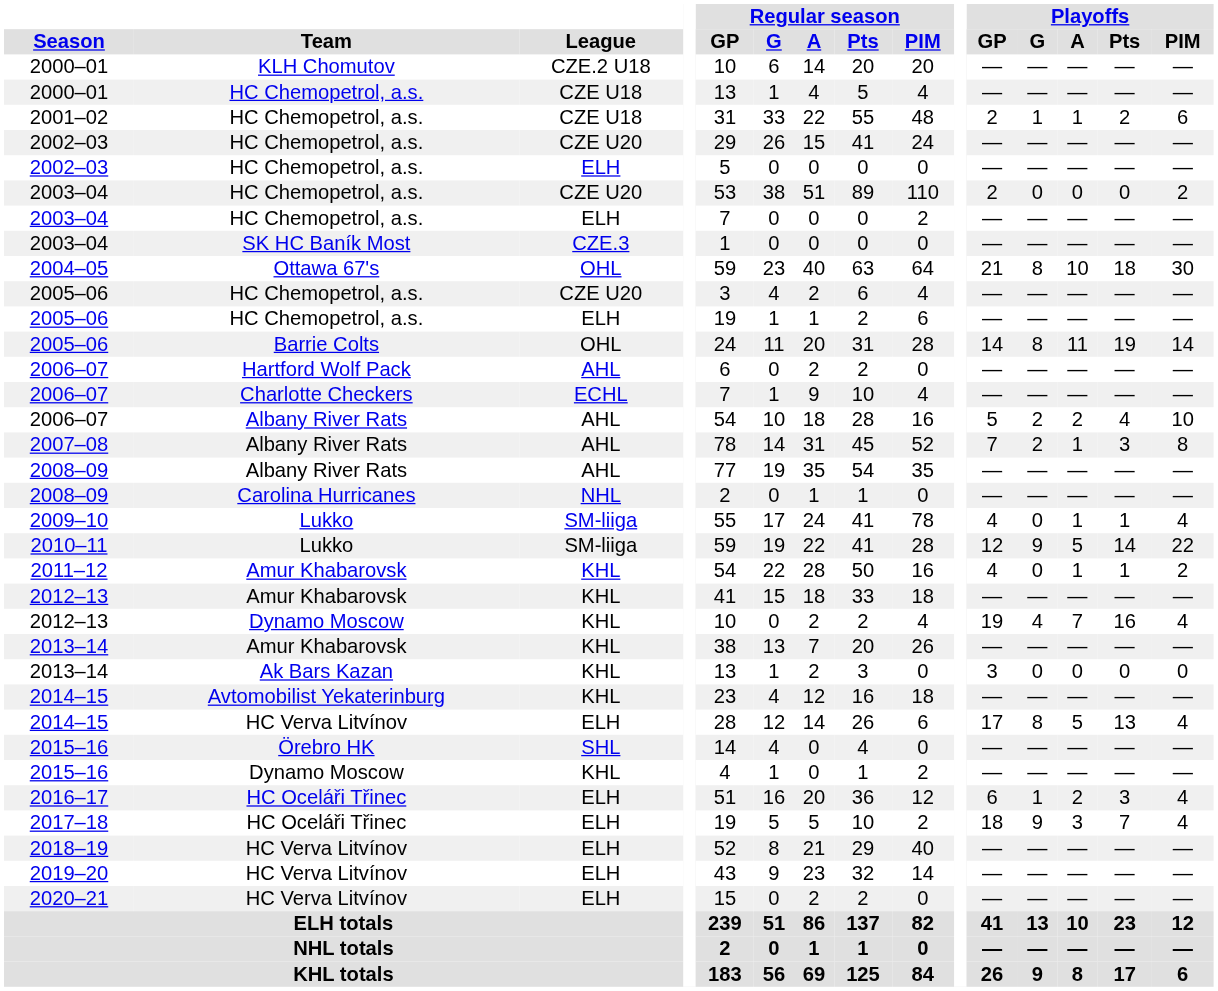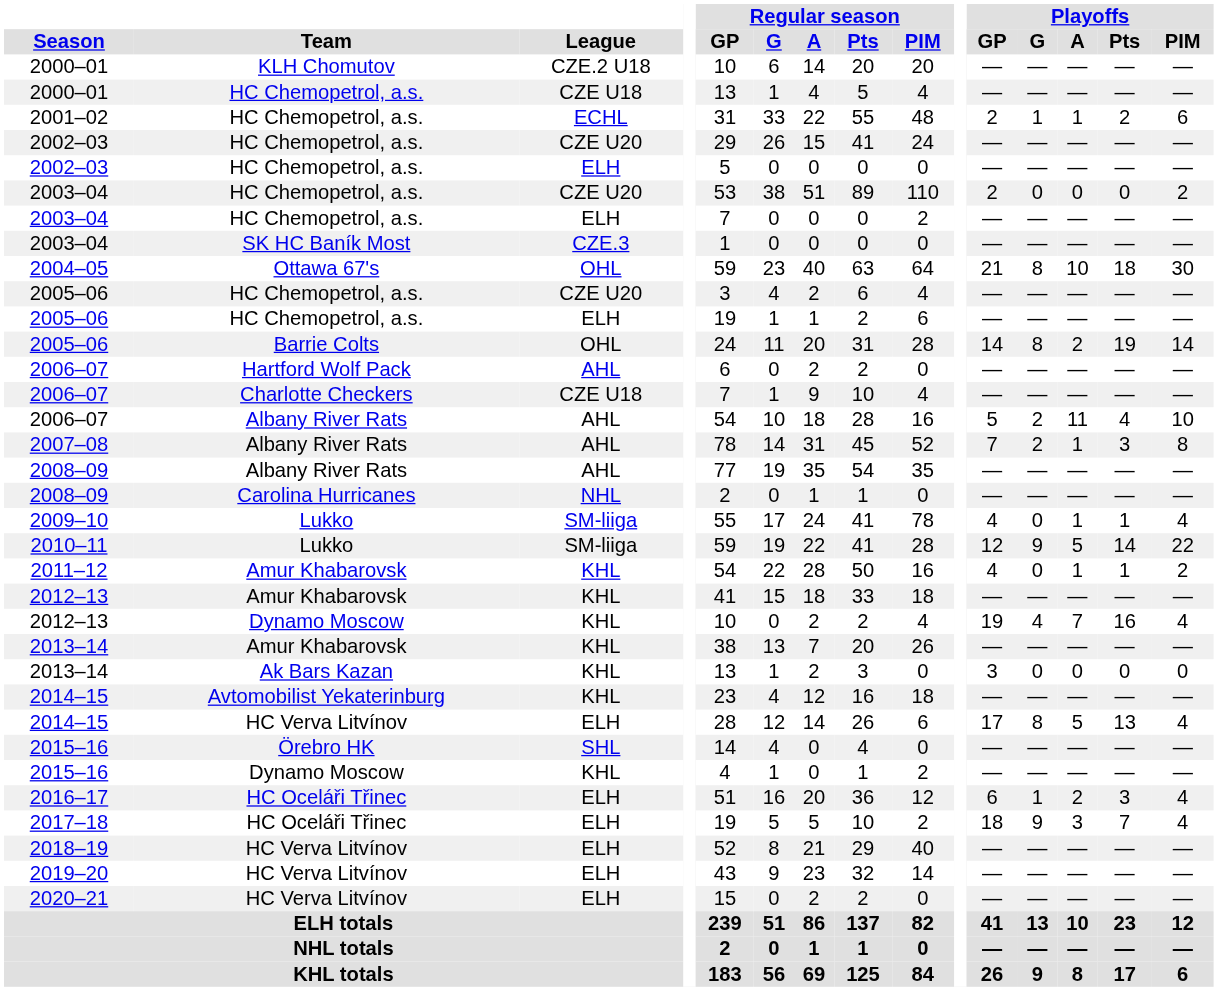 <table border="0" cellpadding="1" cellspacing="0" style="text-align:center; width:60em;">
 <tr style="background:#e0e0e0;">
 <th colspan="3"  bgcolor="#ffffff"> </th>
 <th rowspan="99" bgcolor="#ffffff"> </th>
 <th colspan="5"><a href='#'>Regular season</a></th>
 <th rowspan="99" bgcolor="#ffffff"> </th>
 <th colspan="5"><a href='#'>Playoffs</a></th>
 </tr>
 <tr style="background:#e0e0e0;">
 <th><a href='#'>Season</a></th>
 <th>Team</th>
 <th>League</th>
 <th>GP</th>
 <th><a href='#'>G</a></th>
 <th><a href='#'>A</a></th>
 <th><a href='#'>Pts</a></th>
 <th><a href='#'>PIM</a></th>
 <th>GP</th>
 <th>G</th>
 <th>A</th>
 <th>Pts</th>
 <th>PIM</th>
 </tr>
 <tr>
 <td>2000–01</td>
 <td><a href='#'>KLH Chomutov</a></td>
 <td>CZE.2 U18</td>
 <td>10</td>
 <td>6</td>
 <td>14</td>
 <td>20</td>
 <td>20</td>
 <td>—</td>
 <td>—</td>
 <td>—</td>
 <td>—</td>
 <td>—</td>
 </tr>
 <tr bgcolor="#f0f0f0">
 <td>2000–01</td>
 <td><a href='#'>HC Chemopetrol, a.s.</a></td>
 <td>CZE U18</td>
 <td>13</td>
 <td>1</td>
 <td>4</td>
 <td>5</td>
 <td>4</td>
 <td>—</td>
 <td>—</td>
 <td>—</td>
 <td>—</td>
 <td>—</td>
 </tr>
 <tr>
 <td>2001–02</td>
 <td>HC Chemopetrol, a.s.</td>
-<td>CZE U18</td>
+<td><a href='#'>ECHL</a></td>
 <td>31</td>
 <td>33</td>
 <td>22</td>
 <td>55</td>
 <td>48</td>
 <td>2</td>
 <td>1</td>
 <td>1</td>
 <td>2</td>
 <td>6</td>
 </tr>
 <tr bgcolor="#f0f0f0">
 <td>2002–03</td>
 <td>HC Chemopetrol, a.s.</td>
 <td>CZE U20</td>
 <td>29</td>
 <td>26</td>
 <td>15</td>
 <td>41</td>
 <td>24</td>
 <td>—</td>
 <td>—</td>
 <td>—</td>
 <td>—</td>
 <td>—</td>
 </tr>
 <tr>
 <td><a href='#'>2002–03</a></td>
 <td>HC Chemopetrol, a.s.</td>
 <td><a href='#'>ELH</a></td>
 <td>5</td>
 <td>0</td>
 <td>0</td>
 <td>0</td>
 <td>0</td>
 <td>—</td>
 <td>—</td>
 <td>—</td>
 <td>—</td>
 <td>—</td>
 </tr>
 <tr bgcolor="#f0f0f0">
 <td>2003–04</td>
 <td>HC Chemopetrol, a.s.</td>
 <td>CZE U20</td>
 <td>53</td>
 <td>38</td>
 <td>51</td>
 <td>89</td>
 <td>110</td>
 <td>2</td>
 <td>0</td>
 <td>0</td>
 <td>0</td>
 <td>2</td>
 </tr>
 <tr>
 <td><a href='#'>2003–04</a></td>
 <td>HC Chemopetrol, a.s.</td>
 <td>ELH</td>
 <td>7</td>
 <td>0</td>
 <td>0</td>
 <td>0</td>
 <td>2</td>
 <td>—</td>
 <td>—</td>
 <td>—</td>
 <td>—</td>
 <td>—</td>
 </tr>
 <tr bgcolor="#f0f0f0">
 <td>2003–04</td>
 <td><a href='#'>SK HC Baník Most</a></td>
 <td><a href='#'>CZE.3</a></td>
 <td>1</td>
 <td>0</td>
 <td>0</td>
 <td>0</td>
 <td>0</td>
 <td>—</td>
 <td>—</td>
 <td>—</td>
 <td>—</td>
 <td>—</td>
 </tr>
 <tr>
 <td><a href='#'>2004–05</a></td>
 <td><a href='#'>Ottawa 67's</a></td>
 <td><a href='#'>OHL</a></td>
 <td>59</td>
 <td>23</td>
 <td>40</td>
 <td>63</td>
 <td>64</td>
 <td>21</td>
 <td>8</td>
 <td>10</td>
 <td>18</td>
 <td>30</td>
 </tr>
 <tr bgcolor="#f0f0f0">
 <td>2005–06</td>
 <td>HC Chemopetrol, a.s.</td>
 <td>CZE U20</td>
 <td>3</td>
 <td>4</td>
 <td>2</td>
 <td>6</td>
 <td>4</td>
 <td>—</td>
 <td>—</td>
 <td>—</td>
 <td>—</td>
 <td>—</td>
 </tr>
 <tr>
 <td><a href='#'>2005–06</a></td>
 <td>HC Chemopetrol, a.s.</td>
 <td>ELH</td>
 <td>19</td>
 <td>1</td>
 <td>1</td>
 <td>2</td>
 <td>6</td>
 <td>—</td>
 <td>—</td>
 <td>—</td>
 <td>—</td>
 <td>—</td>
 </tr>
 <tr bgcolor="#f0f0f0">
 <td><a href='#'>2005–06</a></td>
 <td><a href='#'>Barrie Colts</a></td>
 <td>OHL</td>
 <td>24</td>
 <td>11</td>
 <td>20</td>
 <td>31</td>
 <td>28</td>
 <td>14</td>
 <td>8</td>
-<td>11</td>
+<td>2</td>
 <td>19</td>
 <td>14</td>
 </tr>
 <tr>
 <td><a href='#'>2006–07</a></td>
 <td><a href='#'>Hartford Wolf Pack</a></td>
 <td><a href='#'>AHL</a></td>
 <td>6</td>
 <td>0</td>
 <td>2</td>
 <td>2</td>
 <td>0</td>
 <td>—</td>
 <td>—</td>
 <td>—</td>
 <td>—</td>
 <td>—</td>
 </tr>
 <tr bgcolor="#f0f0f0">
 <td><a href='#'>2006–07</a></td>
 <td><a href='#'>Charlotte Checkers</a></td>
-<td><a href='#'>ECHL</a></td>
+<td>CZE U18</td>
 <td>7</td>
 <td>1</td>
 <td>9</td>
 <td>10</td>
 <td>4</td>
 <td>—</td>
 <td>—</td>
 <td>—</td>
 <td>—</td>
 <td>—</td>
 </tr>
 <tr>
 <td>2006–07</td>
 <td><a href='#'>Albany River Rats</a></td>
 <td>AHL</td>
 <td>54</td>
 <td>10</td>
 <td>18</td>
 <td>28</td>
 <td>16</td>
 <td>5</td>
 <td>2</td>
-<td>2</td>
+<td>11</td>
 <td>4</td>
 <td>10</td>
 </tr>
 <tr bgcolor="#f0f0f0">
 <td><a href='#'>2007–08</a></td>
 <td>Albany River Rats</td>
 <td>AHL</td>
 <td>78</td>
 <td>14</td>
 <td>31</td>
 <td>45</td>
 <td>52</td>
 <td>7</td>
 <td>2</td>
 <td>1</td>
 <td>3</td>
 <td>8</td>
 </tr>
 <tr>
 <td><a href='#'>2008–09</a></td>
 <td>Albany River Rats</td>
 <td>AHL</td>
 <td>77</td>
 <td>19</td>
 <td>35</td>
 <td>54</td>
 <td>35</td>
 <td>—</td>
 <td>—</td>
 <td>—</td>
 <td>—</td>
 <td>—</td>
 </tr>
 <tr bgcolor="#f0f0f0">
 <td><a href='#'>2008–09</a></td>
 <td><a href='#'>Carolina Hurricanes</a></td>
 <td><a href='#'>NHL</a></td>
 <td>2</td>
 <td>0</td>
 <td>1</td>
 <td>1</td>
 <td>0</td>
 <td>—</td>
 <td>—</td>
 <td>—</td>
 <td>—</td>
 <td>—</td>
 </tr>
 <tr>
 <td><a href='#'>2009–10</a></td>
 <td><a href='#'>Lukko</a></td>
 <td><a href='#'>SM-liiga</a></td>
 <td>55</td>
 <td>17</td>
 <td>24</td>
 <td>41</td>
 <td>78</td>
 <td>4</td>
 <td>0</td>
 <td>1</td>
 <td>1</td>
 <td>4</td>
 </tr>
 <tr bgcolor="#f0f0f0">
 <td><a href='#'>2010–11</a></td>
 <td>Lukko</td>
 <td>SM-liiga</td>
 <td>59</td>
 <td>19</td>
 <td>22</td>
 <td>41</td>
 <td>28</td>
 <td>12</td>
 <td>9</td>
 <td>5</td>
 <td>14</td>
 <td>22</td>
 </tr>
 <tr>
 <td><a href='#'>2011–12</a></td>
 <td><a href='#'>Amur Khabarovsk</a></td>
 <td><a href='#'>KHL</a></td>
 <td>54</td>
 <td>22</td>
 <td>28</td>
 <td>50</td>
 <td>16</td>
 <td>4</td>
 <td>0</td>
 <td>1</td>
 <td>1</td>
 <td>2</td>
 </tr>
 <tr bgcolor="#f0f0f0">
 <td><a href='#'>2012–13</a></td>
 <td>Amur Khabarovsk</td>
 <td>KHL</td>
 <td>41</td>
 <td>15</td>
 <td>18</td>
 <td>33</td>
 <td>18</td>
 <td>—</td>
 <td>—</td>
 <td>—</td>
 <td>—</td>
 <td>—</td>
 </tr>
 <tr>
 <td>2012–13</td>
 <td><a href='#'>Dynamo Moscow</a></td>
 <td>KHL</td>
 <td>10</td>
 <td>0</td>
 <td>2</td>
 <td>2</td>
 <td>4</td>
 <td>19</td>
 <td>4</td>
 <td>7</td>
 <td>16</td>
 <td>4</td>
 </tr>
 <tr bgcolor="#f0f0f0">
 <td><a href='#'>2013–14</a></td>
 <td>Amur Khabarovsk</td>
 <td>KHL</td>
 <td>38</td>
 <td>13</td>
 <td>7</td>
 <td>20</td>
 <td>26</td>
 <td>—</td>
 <td>—</td>
 <td>—</td>
 <td>—</td>
 <td>—</td>
 </tr>
 <tr>
 <td>2013–14</td>
 <td><a href='#'>Ak Bars Kazan</a></td>
 <td>KHL</td>
 <td>13</td>
 <td>1</td>
 <td>2</td>
 <td>3</td>
 <td>0</td>
 <td>3</td>
 <td>0</td>
 <td>0</td>
 <td>0</td>
 <td>0</td>
 </tr>
 <tr bgcolor="#f0f0f0">
 <td><a href='#'>2014–15</a></td>
 <td><a href='#'>Avtomobilist Yekaterinburg</a></td>
 <td>KHL</td>
 <td>23</td>
 <td>4</td>
 <td>12</td>
 <td>16</td>
 <td>18</td>
 <td>—</td>
 <td>—</td>
 <td>—</td>
 <td>—</td>
 <td>—</td>
 </tr>
 <tr>
 <td><a href='#'>2014–15</a></td>
 <td>HC Verva Litvínov</td>
 <td>ELH</td>
 <td>28</td>
 <td>12</td>
 <td>14</td>
 <td>26</td>
 <td>6</td>
 <td>17</td>
 <td>8</td>
 <td>5</td>
 <td>13</td>
 <td>4</td>
 </tr>
 <tr bgcolor="#f0f0f0">
 <td><a href='#'>2015–16</a></td>
 <td><a href='#'>Örebro HK</a></td>
 <td><a href='#'>SHL</a></td>
 <td>14</td>
 <td>4</td>
 <td>0</td>
 <td>4</td>
 <td>0</td>
 <td>—</td>
 <td>—</td>
 <td>—</td>
 <td>—</td>
 <td>—</td>
 </tr>
 <tr>
 <td><a href='#'>2015–16</a></td>
 <td>Dynamo Moscow</td>
 <td>KHL</td>
 <td>4</td>
 <td>1</td>
 <td>0</td>
 <td>1</td>
 <td>2</td>
 <td>—</td>
 <td>—</td>
 <td>—</td>
 <td>—</td>
 <td>—</td>
 </tr>
 <tr bgcolor="#f0f0f0">
 <td><a href='#'>2016–17</a></td>
 <td><a href='#'>HC Oceláři Třinec</a></td>
 <td>ELH</td>
 <td>51</td>
 <td>16</td>
 <td>20</td>
 <td>36</td>
 <td>12</td>
 <td>6</td>
 <td>1</td>
 <td>2</td>
 <td>3</td>
 <td>4</td>
 </tr>
 <tr>
 <td><a href='#'>2017–18</a></td>
 <td>HC Oceláři Třinec</td>
 <td>ELH</td>
 <td>19</td>
 <td>5</td>
 <td>5</td>
 <td>10</td>
 <td>2</td>
 <td>18</td>
 <td>9</td>
 <td>3</td>
 <td>7</td>
 <td>4</td>
 </tr>
 <tr bgcolor="#f0f0f0">
 <td><a href='#'>2018–19</a></td>
 <td>HC Verva Litvínov</td>
 <td>ELH</td>
 <td>52</td>
 <td>8</td>
 <td>21</td>
 <td>29</td>
 <td>40</td>
 <td>—</td>
 <td>—</td>
 <td>—</td>
 <td>—</td>
 <td>—</td>
 </tr>
 <tr>
 <td><a href='#'>2019–20</a></td>
 <td>HC Verva Litvínov</td>
 <td>ELH</td>
 <td>43</td>
 <td>9</td>
 <td>23</td>
 <td>32</td>
 <td>14</td>
 <td>—</td>
 <td>—</td>
 <td>—</td>
 <td>—</td>
 <td>—</td>
 </tr>
 <tr bgcolor="#f0f0f0">
 <td><a href='#'>2020–21</a></td>
 <td>HC Verva Litvínov</td>
 <td>ELH</td>
 <td>15</td>
 <td>0</td>
 <td>2</td>
 <td>2</td>
 <td>0</td>
 <td>—</td>
 <td>—</td>
 <td>—</td>
 <td>—</td>
 <td>—</td>
 </tr>
 <tr bgcolor="#e0e0e0">
 <th colspan="3">ELH totals</th>
 <th>239</th>
 <th>51</th>
 <th>86</th>
 <th>137</th>
 <th>82</th>
 <th>41</th>
 <th>13</th>
 <th>10</th>
 <th>23</th>
 <th>12</th>
 </tr>
 <tr bgcolor="#e0e0e0">
 <th colspan="3">NHL totals</th>
 <th>2</th>
 <th>0</th>
 <th>1</th>
 <th>1</th>
 <th>0</th>
 <th>—</th>
 <th>—</th>
 <th>—</th>
 <th>—</th>
 <th>—</th>
 </tr>
 <tr bgcolor="#e0e0e0">
 <th colspan="3">KHL totals</th>
 <th>183</th>
 <th>56</th>
 <th>69</th>
 <th>125</th>
 <th>84</th>
 <th>26</th>
 <th>9</th>
 <th>8</th>
 <th>17</th>
 <th>6</th>
 </tr>
 </table>
